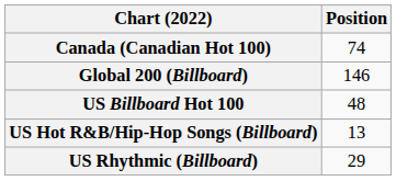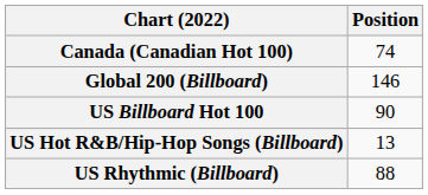 <table class="wikitable sortable plainrowheaders" style="text-align:center">
 <tr>
 <th scope="col">Chart (2022)</th>
 <th scope="col">Position</th>
 </tr>
 <tr>
 <th scope="row">Canada (Canadian Hot 100)</th>
 <td>74</td>
 </tr>
 <tr>
 <th scope="row">Global 200 (<em>Billboard</em>)</th>
 <td>146</td>
 </tr>
 <tr>
 <th scope="row">US <em>Billboard</em> Hot 100</th>
-<td>48</td>
+<td>90</td>
 </tr>
 <tr>
 <th scope="row">US Hot R&B/Hip-Hop Songs (<em>Billboard</em>)</th>
 <td>13</td>
 </tr>
 <tr>
 <th scope="row">US Rhythmic (<em>Billboard</em>)</th>
-<td>29</td>
+<td>88</td>
 </tr>
 </table>
